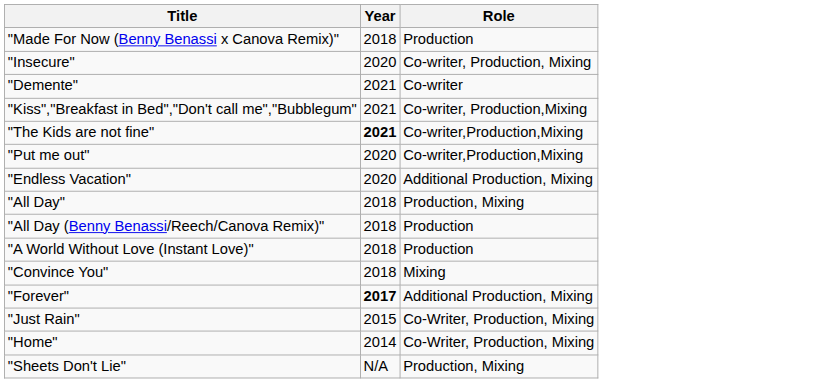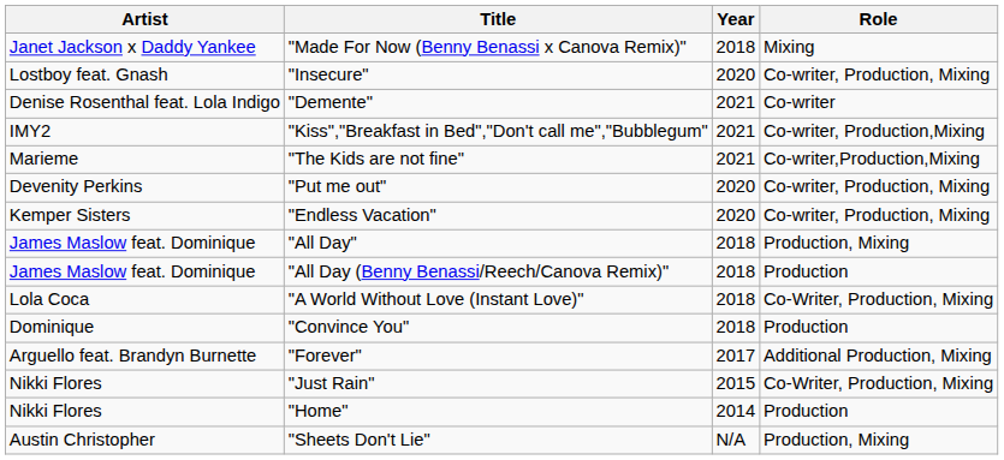 <table class="wikitable">
 <tr>
+<th>Artist</th>
 <th>Title</th>
 <th>Year</th>
 <th>Role</th>
 </tr>
 <tr>
+<td><a href='#'>Janet Jackson</a> x <a href='#'>Daddy Yankee</a></td>
 <td>"Made For Now (<a href='#'>Benny Benassi</a> x Canova Remix)"</td>
 <td>2018</td>
-<td>Production</td>
+<td>Mixing</td>
 </tr>
 <tr>
+<td>Lostboy feat. Gnash</td>
 <td>"Insecure"</td>
 <td>2020</td>
 <td>Co-writer, Production, Mixing</td>
 </tr>
 <tr>
+<td>Denise Rosenthal feat. Lola Indigo</td>
 <td>"Demente"</td>
 <td>2021</td>
 <td>Co-writer</td>
 </tr>
 <tr>
+<td>IMY2</td>
 <td>"Kiss","Breakfast in Bed","Don't call me","Bubblegum"</td>
 <td>2021</td>
 <td>Co-writer, Production,Mixing</td>
 </tr>
 <tr>
+<td>Marieme</td>
 <td>"The Kids are not fine"</td>
-<td><strong>2021</strong></td>
+<td>2021</td>
 <td>Co-writer,Production,Mixing</td>
 </tr>
 <tr>
+<td>Devenity Perkins</td>
 <td>"Put me out"</td>
 <td>2020</td>
-<td>Co-writer,Production,Mixing</td>
+<td>Co-writer, Production, Mixing</td>
 </tr>
 <tr>
+<td>Kemper Sisters</td>
 <td>"Endless Vacation"</td>
 <td>2020</td>
-<td>Additional Production, Mixing</td>
+<td>Co-writer, Production, Mixing</td>
 </tr>
 <tr>
+<td><a href='#'>James Maslow</a> feat. Dominique</td>
 <td>"All Day"</td>
 <td>2018</td>
 <td>Production, Mixing</td>
 </tr>
 <tr>
+<td><a href='#'>James Maslow</a> feat. Dominique</td>
 <td>"All Day (<a href='#'>Benny Benassi</a>/Reech/Canova Remix)"</td>
 <td>2018</td>
 <td>Production</td>
 </tr>
 <tr>
+<td>Lola Coca</td>
 <td>"A World Without Love (Instant Love)"</td>
+<td>2018</td>
+<td>Co-Writer, Production, Mixing</td>
+</tr>
+<tr>
+<td>Dominique</td>
+<td>"Convince You"</td>
 <td>2018</td>
 <td>Production</td>
 </tr>
 <tr>
-<td>"Convince You"</td>
-<td>2018</td>
-<td>Mixing</td>
-</tr>
-<tr>
+<td>Arguello feat. Brandyn Burnette</td>
 <td>"Forever"</td>
-<td><strong>2017</strong></td>
+<td>2017</td>
 <td>Additional Production, Mixing</td>
 </tr>
 <tr>
+<td>Nikki Flores</td>
 <td>"Just Rain"</td>
 <td>2015</td>
 <td>Co-Writer, Production, Mixing</td>
 </tr>
 <tr>
+<td>Nikki Flores</td>
 <td>"Home"</td>
 <td>2014</td>
-<td>Co-Writer, Production, Mixing</td>
+<td>Production</td>
 </tr>
 <tr>
+<td>Austin Christopher</td>
 <td>"Sheets Don't Lie"</td>
 <td>N/A</td>
 <td>Production, Mixing</td>
 </tr>
 </table>
